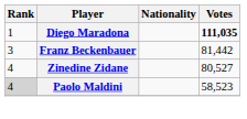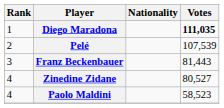 <table class="wikitable sortable">
 <tr>
 <th scope=col>Rank</th>
 <th scope=col>Player</th>
 <th scope=col>Nationality</th>
 <th scope=col>Votes</th>
 </tr>
 <tr>
 <td>1</td>
 <th scope=row><a href='#'>Diego Maradona</a></th>
 <td></td>
 <td><strong>111,035</strong></td>
 </tr>
 <tr>
+<td>2</td>
+<th scope=row><a href='#'>Pelé</a></th>
+<td></td>
+<td>107,539</td>
+</tr>
+<tr>
 <td>3</td>
 <th scope=row><a href='#'>Franz Beckenbauer</a></th>
 <td></td>
-<td>81,442</td>
+<td>81,443</td>
 </tr>
 <tr>
 <td>4</td>
 <th scope=row><a href='#'>Zinedine Zidane</a></th>
 <td></td>
 <td>80,527</td>
 </tr>
 <tr>
-<td style="background: lightgrey;">4</td>
+<td>4</td>
 <th scope=row><a href='#'>Paolo Maldini</a></th>
 <td></td>
 <td>58,523</td>
 </tr>
 <tr>
 </tr>
 </table>
